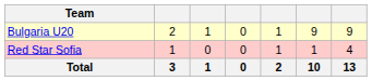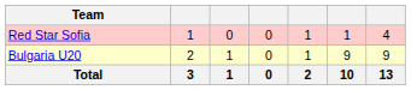 <table class="wikitable" style="font-size:95%; text-align:center">
 <tr>
 <th width=192>Team</th>
 <th width=40></th>
 <th width=40></th>
 <th width=40></th>
 <th width=40></th>
 <th width=40></th>
 <th width=40></th>
 </tr>
+<tr style="background:#ffcccc;">
+<td style="text-align:left;"> <a href='#'>Red Star Sofia</a></td>
+<td>1</td>
+<td>0</td>
+<td>0</td>
+<td>1</td>
+<td>1</td>
+<td>4</td>
+</tr>
 <tr style="background:#ffffcc;">
 <td style="text-align:left;"> <a href='#'>Bulgaria U20</a></td>
 <td>2</td>
 <td>1</td>
 <td>0</td>
 <td>1</td>
 <td>9</td>
 <td>9</td>
-</tr>
-<tr style="background:#ffcccc;">
-<td style="text-align:left;"> <a href='#'>Red Star Sofia</a></td>
-<td>1</td>
-<td>0</td>
-<td>0</td>
-<td>1</td>
-<td>1</td>
-<td>4</td>
 </tr>
 <tr>
 <th>Total</th>
 <th>3</th>
 <th>1</th>
 <th>0</th>
 <th>2</th>
 <th>10</th>
 <th>13</th>
 </tr>
 </table>
